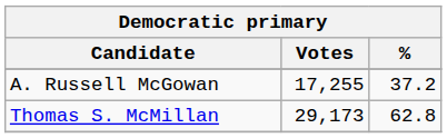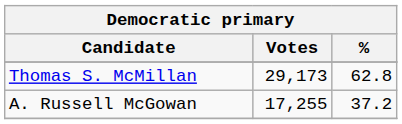 <table class="wikitable" align="left" style="margin: 1em 1em 1em 0; font-size: 95%;">
 <tr>
 <th colspan="3">Democratic primary</th>
 </tr>
 <tr>
 <th colspan="1" style="width: 170px">Candidate</th>
 <th style="width: 50px">Votes</th>
 <th style="width: 40px">%</th>
 </tr>
 <tr>
 </tr>
 <tr>
+<td><a href='#'>Thomas S. McMillan</a></td>
+<td align="right">29,173</td>
+<td align="right">62.8</td>
+</tr>
+<tr>
 <td>A. Russell McGowan</td>
 <td align="right">17,255</td>
 <td align="right">37.2</td>
 </tr>
 <tr>
-<td><a href='#'>Thomas S. McMillan</a></td>
-<td align="right">29,173</td>
-<td align="right">62.8</td>
-</tr>
-<tr>
 </tr>
 </table>
